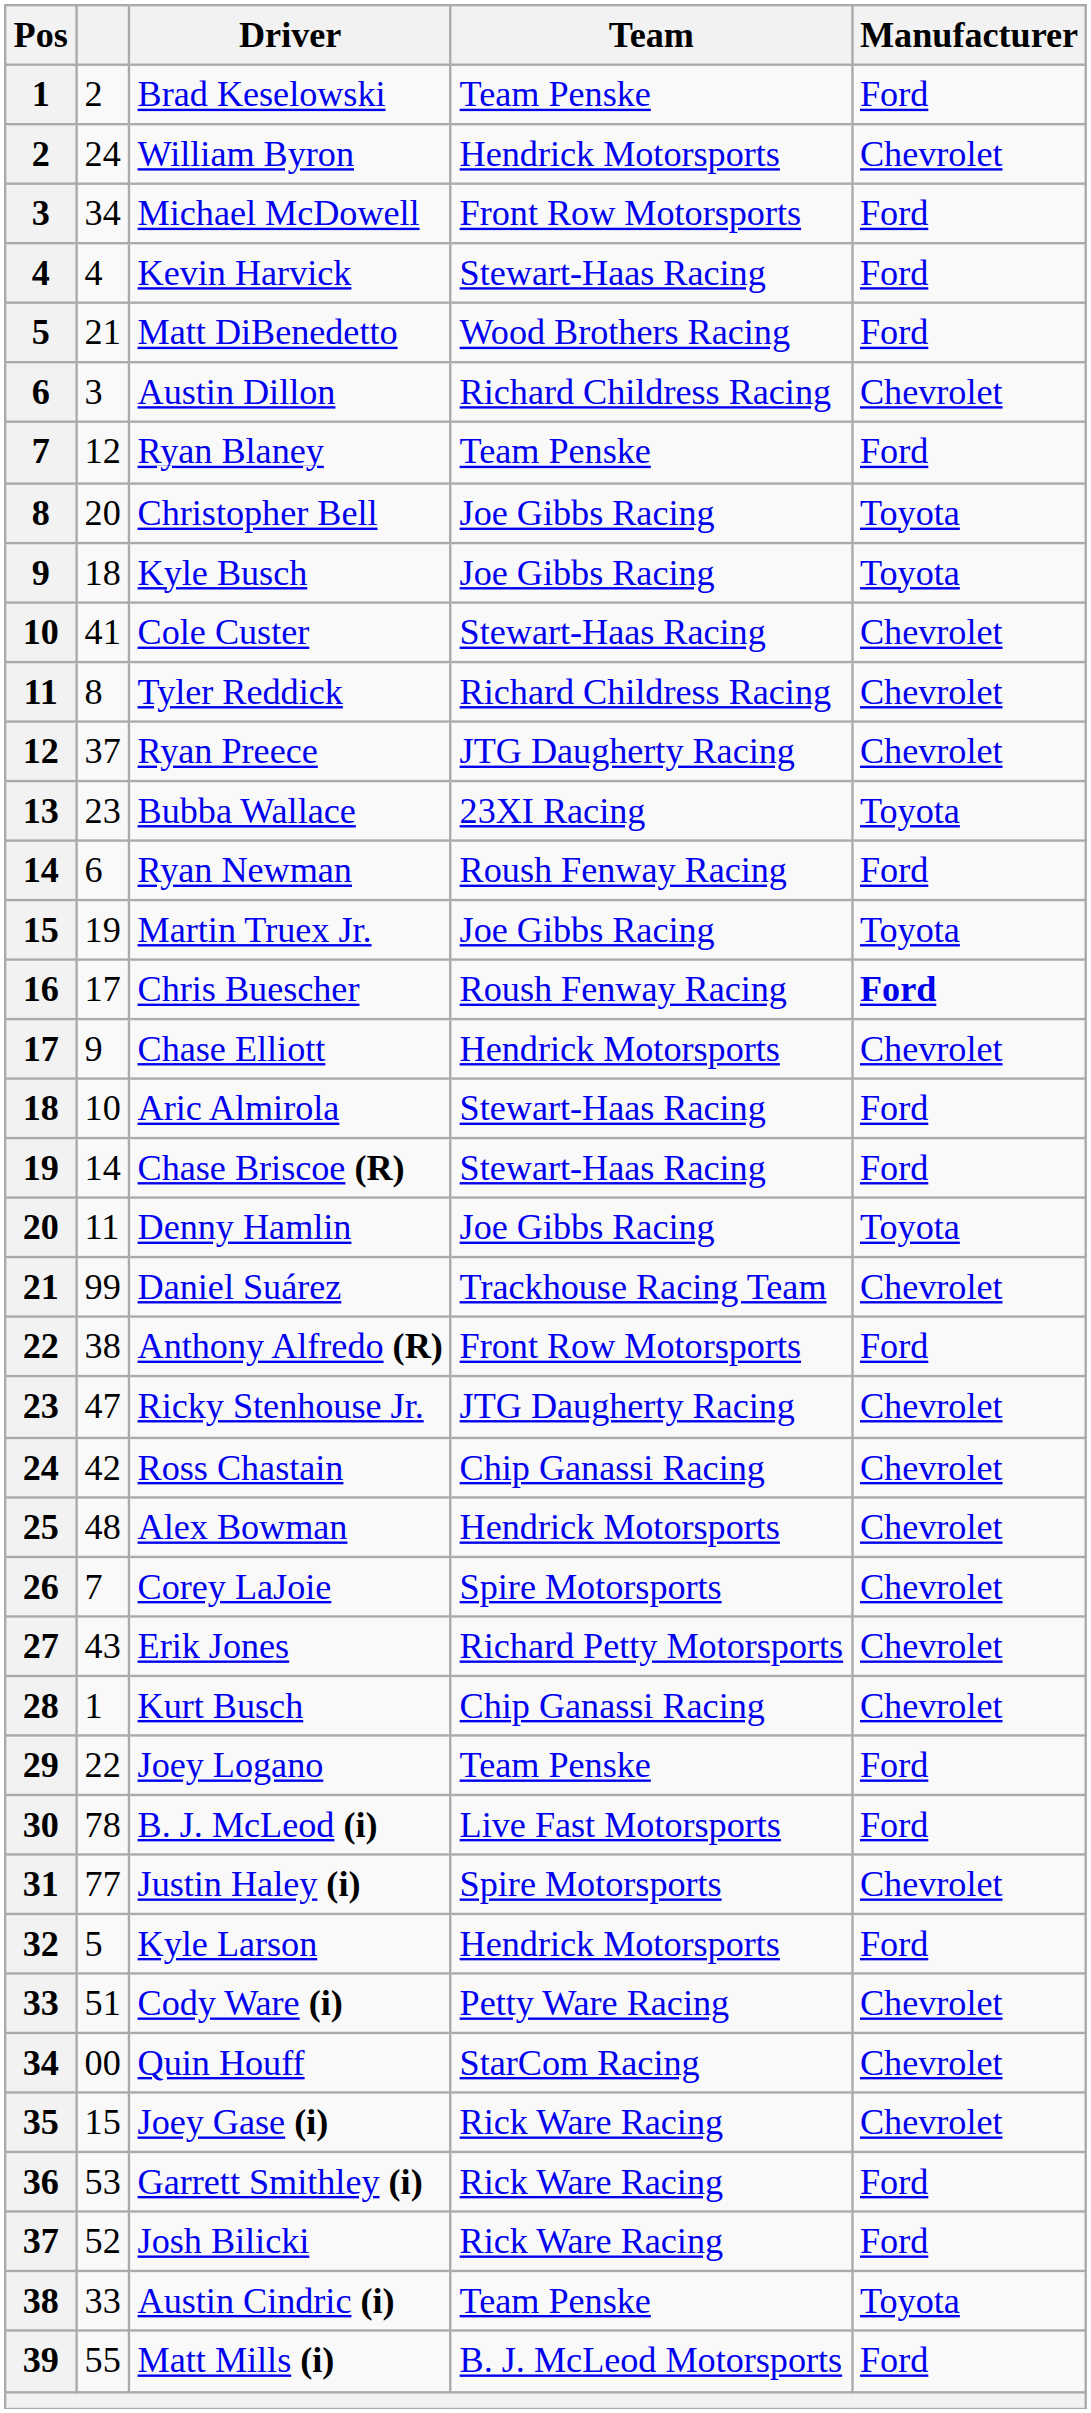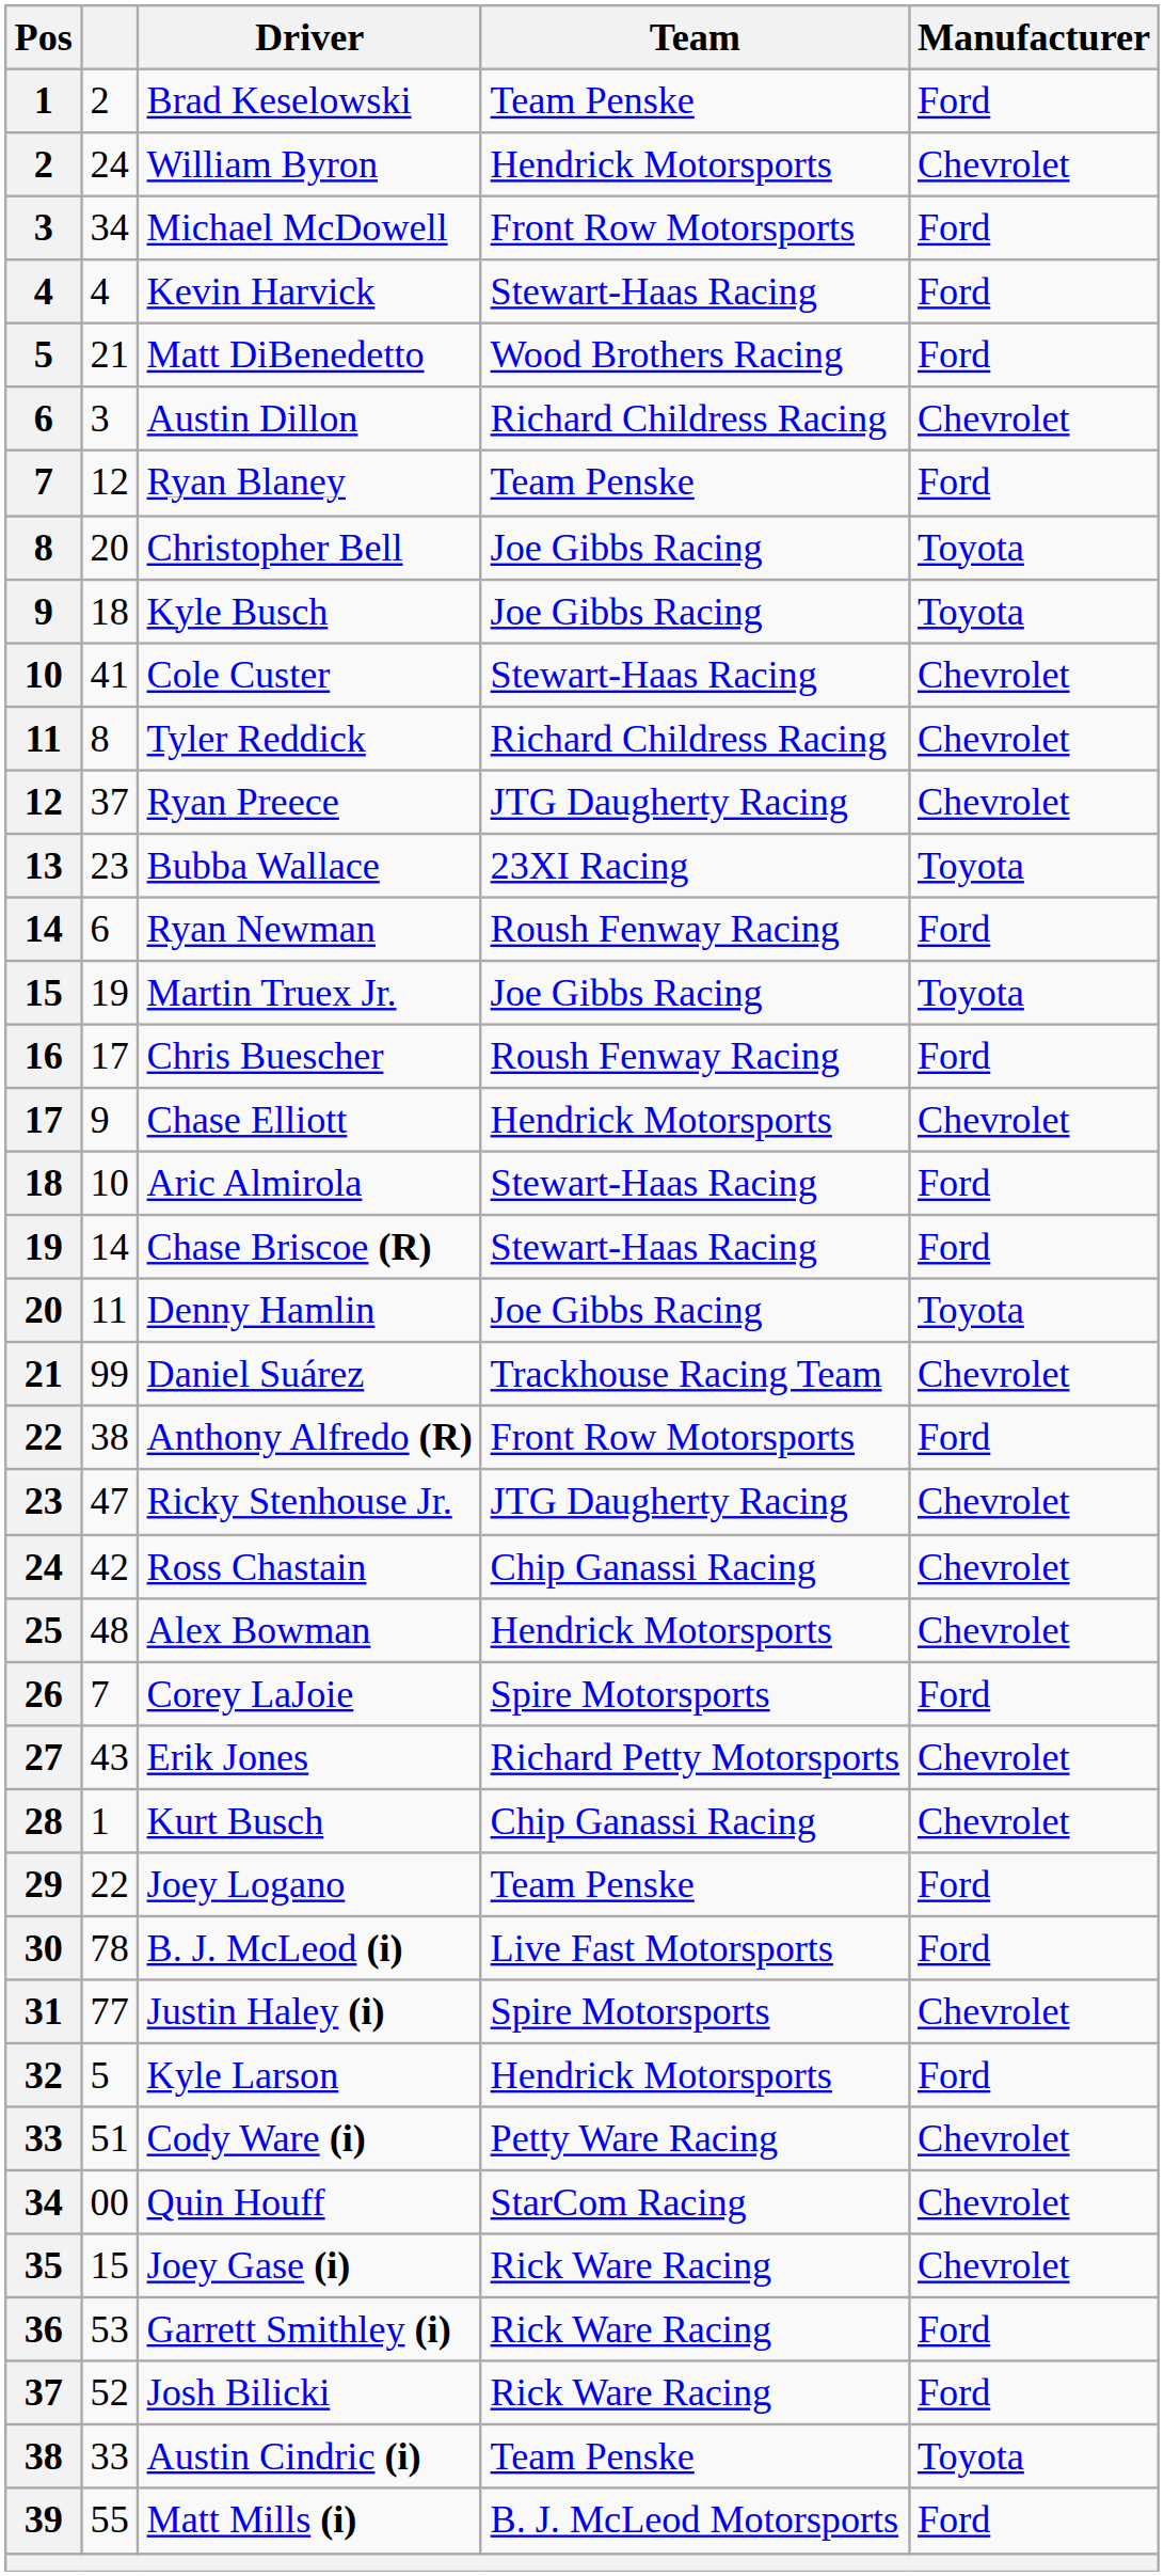 <table class="wikitable" style="font-size:95%">
 <tr>
 <th>Pos</th>
 <th></th>
 <th>Driver</th>
 <th>Team</th>
 <th>Manufacturer</th>
 </tr>
 <tr>
 <th>1</th>
 <td>2</td>
 <td><a href='#'>Brad Keselowski</a></td>
 <td><a href='#'>Team Penske</a></td>
 <td><a href='#'>Ford</a></td>
 </tr>
 <tr>
 <th>2</th>
 <td>24</td>
 <td><a href='#'>William Byron</a></td>
 <td><a href='#'>Hendrick Motorsports</a></td>
 <td><a href='#'>Chevrolet</a></td>
 </tr>
 <tr>
 <th>3</th>
 <td>34</td>
 <td><a href='#'>Michael McDowell</a></td>
 <td><a href='#'>Front Row Motorsports</a></td>
 <td><a href='#'>Ford</a></td>
 </tr>
 <tr>
 <th>4</th>
 <td>4</td>
 <td><a href='#'>Kevin Harvick</a></td>
 <td><a href='#'>Stewart-Haas Racing</a></td>
 <td><a href='#'>Ford</a></td>
 </tr>
 <tr>
 <th>5</th>
 <td>21</td>
 <td><a href='#'>Matt DiBenedetto</a></td>
 <td><a href='#'>Wood Brothers Racing</a></td>
 <td><a href='#'>Ford</a></td>
 </tr>
 <tr>
 <th>6</th>
 <td>3</td>
 <td><a href='#'>Austin Dillon</a></td>
 <td><a href='#'>Richard Childress Racing</a></td>
 <td><a href='#'>Chevrolet</a></td>
 </tr>
 <tr>
 <th>7</th>
 <td>12</td>
 <td><a href='#'>Ryan Blaney</a></td>
 <td><a href='#'>Team Penske</a></td>
 <td><a href='#'>Ford</a></td>
 </tr>
 <tr>
 <th>8</th>
 <td>20</td>
 <td><a href='#'>Christopher Bell</a></td>
 <td><a href='#'>Joe Gibbs Racing</a></td>
 <td><a href='#'>Toyota</a></td>
 </tr>
 <tr>
 <th>9</th>
 <td>18</td>
 <td><a href='#'>Kyle Busch</a></td>
 <td><a href='#'>Joe Gibbs Racing</a></td>
 <td><a href='#'>Toyota</a></td>
 </tr>
 <tr>
 <th>10</th>
 <td>41</td>
 <td><a href='#'>Cole Custer</a></td>
 <td><a href='#'>Stewart-Haas Racing</a></td>
 <td><a href='#'>Chevrolet</a></td>
 </tr>
 <tr>
 <th>11</th>
 <td>8</td>
 <td><a href='#'>Tyler Reddick</a></td>
 <td><a href='#'>Richard Childress Racing</a></td>
 <td><a href='#'>Chevrolet</a></td>
 </tr>
 <tr>
 <th>12</th>
 <td>37</td>
 <td><a href='#'>Ryan Preece</a></td>
 <td><a href='#'>JTG Daugherty Racing</a></td>
 <td><a href='#'>Chevrolet</a></td>
 </tr>
 <tr>
 <th>13</th>
 <td>23</td>
 <td><a href='#'>Bubba Wallace</a></td>
 <td><a href='#'>23XI Racing</a></td>
 <td><a href='#'>Toyota</a></td>
 </tr>
 <tr>
 <th>14</th>
 <td>6</td>
 <td><a href='#'>Ryan Newman</a></td>
 <td><a href='#'>Roush Fenway Racing</a></td>
 <td><a href='#'>Ford</a></td>
 </tr>
 <tr>
 <th>15</th>
 <td>19</td>
 <td><a href='#'>Martin Truex Jr.</a></td>
 <td><a href='#'>Joe Gibbs Racing</a></td>
 <td><a href='#'>Toyota</a></td>
 </tr>
 <tr>
 <th>16</th>
 <td>17</td>
 <td><a href='#'>Chris Buescher</a></td>
 <td><a href='#'>Roush Fenway Racing</a></td>
-<td><strong><a href='#'>Ford</a></strong></td>
+<td><a href='#'>Ford</a></td>
 </tr>
 <tr>
 <th>17</th>
 <td>9</td>
 <td><a href='#'>Chase Elliott</a></td>
 <td><a href='#'>Hendrick Motorsports</a></td>
 <td><a href='#'>Chevrolet</a></td>
 </tr>
 <tr>
 <th>18</th>
 <td>10</td>
 <td><a href='#'>Aric Almirola</a></td>
 <td><a href='#'>Stewart-Haas Racing</a></td>
 <td><a href='#'>Ford</a></td>
 </tr>
 <tr>
 <th>19</th>
 <td>14</td>
 <td><a href='#'>Chase Briscoe</a> <strong>(R)</strong></td>
 <td><a href='#'>Stewart-Haas Racing</a></td>
 <td><a href='#'>Ford</a></td>
 </tr>
 <tr>
 <th>20</th>
 <td>11</td>
 <td><a href='#'>Denny Hamlin</a></td>
 <td><a href='#'>Joe Gibbs Racing</a></td>
 <td><a href='#'>Toyota</a></td>
 </tr>
 <tr>
 <th>21</th>
 <td>99</td>
 <td><a href='#'>Daniel Suárez</a></td>
 <td><a href='#'>Trackhouse Racing Team</a></td>
 <td><a href='#'>Chevrolet</a></td>
 </tr>
 <tr>
 <th>22</th>
 <td>38</td>
 <td><a href='#'>Anthony Alfredo</a> <strong>(R)</strong></td>
 <td><a href='#'>Front Row Motorsports</a></td>
 <td><a href='#'>Ford</a></td>
 </tr>
 <tr>
 <th>23</th>
 <td>47</td>
 <td><a href='#'>Ricky Stenhouse Jr.</a></td>
 <td><a href='#'>JTG Daugherty Racing</a></td>
 <td><a href='#'>Chevrolet</a></td>
 </tr>
 <tr>
 <th>24</th>
 <td>42</td>
 <td><a href='#'>Ross Chastain</a></td>
 <td><a href='#'>Chip Ganassi Racing</a></td>
 <td><a href='#'>Chevrolet</a></td>
 </tr>
 <tr>
 <th>25</th>
 <td>48</td>
 <td><a href='#'>Alex Bowman</a></td>
 <td><a href='#'>Hendrick Motorsports</a></td>
 <td><a href='#'>Chevrolet</a></td>
 </tr>
 <tr>
 <th>26</th>
 <td>7</td>
 <td><a href='#'>Corey LaJoie</a></td>
 <td><a href='#'>Spire Motorsports</a></td>
-<td><a href='#'>Chevrolet</a></td>
+<td><a href='#'>Ford</a></td>
 </tr>
 <tr>
 <th>27</th>
 <td>43</td>
 <td><a href='#'>Erik Jones</a></td>
 <td><a href='#'>Richard Petty Motorsports</a></td>
 <td><a href='#'>Chevrolet</a></td>
 </tr>
 <tr>
 <th>28</th>
 <td>1</td>
 <td><a href='#'>Kurt Busch</a></td>
 <td><a href='#'>Chip Ganassi Racing</a></td>
 <td><a href='#'>Chevrolet</a></td>
 </tr>
 <tr>
 <th>29</th>
 <td>22</td>
 <td><a href='#'>Joey Logano</a></td>
 <td><a href='#'>Team Penske</a></td>
 <td><a href='#'>Ford</a></td>
 </tr>
 <tr>
 <th>30</th>
 <td>78</td>
 <td><a href='#'>B. J. McLeod</a> <strong>(i)</strong></td>
 <td><a href='#'>Live Fast Motorsports</a></td>
 <td><a href='#'>Ford</a></td>
 </tr>
 <tr>
 <th>31</th>
 <td>77</td>
 <td><a href='#'>Justin Haley</a> <strong>(i)</strong></td>
 <td><a href='#'>Spire Motorsports</a></td>
 <td><a href='#'>Chevrolet</a></td>
 </tr>
 <tr>
 <th>32</th>
 <td>5</td>
 <td><a href='#'>Kyle Larson</a></td>
 <td><a href='#'>Hendrick Motorsports</a></td>
 <td><a href='#'>Ford</a></td>
 </tr>
 <tr>
 <th>33</th>
 <td>51</td>
 <td><a href='#'>Cody Ware</a> <strong>(i)</strong></td>
 <td><a href='#'>Petty Ware Racing</a></td>
 <td><a href='#'>Chevrolet</a></td>
 </tr>
 <tr>
 <th>34</th>
 <td>00</td>
 <td><a href='#'>Quin Houff</a></td>
 <td><a href='#'>StarCom Racing</a></td>
 <td><a href='#'>Chevrolet</a></td>
 </tr>
 <tr>
 <th>35</th>
 <td>15</td>
 <td><a href='#'>Joey Gase</a> <strong>(i)</strong></td>
 <td><a href='#'>Rick Ware Racing</a></td>
 <td><a href='#'>Chevrolet</a></td>
 </tr>
 <tr>
 <th>36</th>
 <td>53</td>
 <td><a href='#'>Garrett Smithley</a> <strong>(i)</strong></td>
 <td><a href='#'>Rick Ware Racing</a></td>
 <td><a href='#'>Ford</a></td>
 </tr>
 <tr>
 <th>37</th>
 <td>52</td>
 <td><a href='#'>Josh Bilicki</a></td>
 <td><a href='#'>Rick Ware Racing</a></td>
 <td><a href='#'>Ford</a></td>
 </tr>
 <tr>
 <th>38</th>
 <td>33</td>
 <td><a href='#'>Austin Cindric</a> <strong>(i)</strong></td>
 <td><a href='#'>Team Penske</a></td>
 <td><a href='#'>Toyota</a></td>
 </tr>
 <tr>
 <th>39</th>
 <td>55</td>
 <td><a href='#'>Matt Mills</a> <strong>(i)</strong></td>
 <td><a href='#'>B. J. McLeod Motorsports</a></td>
 <td><a href='#'>Ford</a></td>
 </tr>
 <tr>
 <th colspan="7"></th>
 </tr>
 </table>
